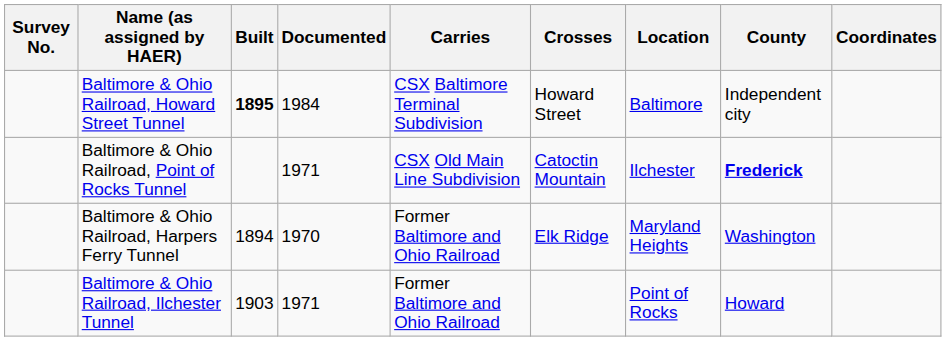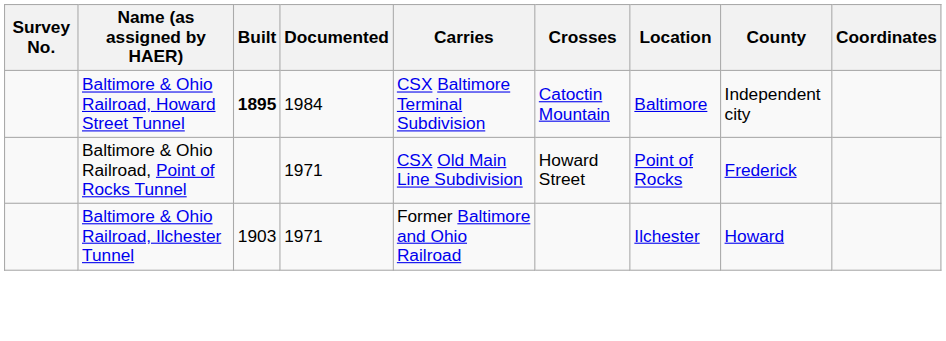 <table class="wikitable sortable">
 <tr>
 <th>Survey No.</th>
 <th>Name (as assigned by HAER)</th>
 <th>Built</th>
 <th>Documented</th>
 <th>Carries</th>
 <th>Crosses</th>
 <th>Location</th>
 <th>County</th>
 <th>Coordinates</th>
 </tr>
 <tr>
 <td></td>
 <td><a href='#'>Baltimore & Ohio Railroad, Howard Street Tunnel</a></td>
 <td><strong>1895</strong></td>
 <td>1984</td>
 <td><a href='#'>CSX</a> <a href='#'>Baltimore Terminal Subdivision</a></td>
-<td>Howard Street</td>
+<td><a href='#'>Catoctin Mountain</a></td>
 <td><a href='#'>Baltimore</a></td>
 <td>Independent city</td>
 <td></td>
 </tr>
 <tr>
 <td></td>
 <td>Baltimore & Ohio Railroad, <a href='#'>Point of Rocks Tunnel</a></td>
 <td></td>
 <td>1971</td>
 <td><a href='#'>CSX</a> <a href='#'>Old Main Line Subdivision</a></td>
-<td><a href='#'>Catoctin Mountain</a></td>
-<td><a href='#'>Ilchester</a></td>
-<td><strong><a href='#'>Frederick</a></strong></td>
-<td></td>
-</tr>
-<tr>
-<td></td>
-<td>Baltimore & Ohio Railroad, Harpers Ferry Tunnel</td>
-<td>1894</td>
-<td>1970</td>
-<td>Former <a href='#'>Baltimore and Ohio Railroad</a></td>
-<td><a href='#'>Elk Ridge</a></td>
-<td><a href='#'>Maryland Heights</a></td>
-<td><a href='#'>Washington</a></td>
+<td>Howard Street</td>
+<td><a href='#'>Point of Rocks</a></td>
+<td><a href='#'>Frederick</a></td>
 <td></td>
 </tr>
 <tr>
 <td></td>
 <td><a href='#'>Baltimore & Ohio Railroad, Ilchester Tunnel</a></td>
 <td>1903</td>
 <td>1971</td>
 <td>Former <a href='#'>Baltimore and Ohio Railroad</a></td>
 <td></td>
-<td><a href='#'>Point of Rocks</a></td>
+<td><a href='#'>Ilchester</a></td>
 <td><a href='#'>Howard</a></td>
 <td></td>
 </tr>
 </table>
